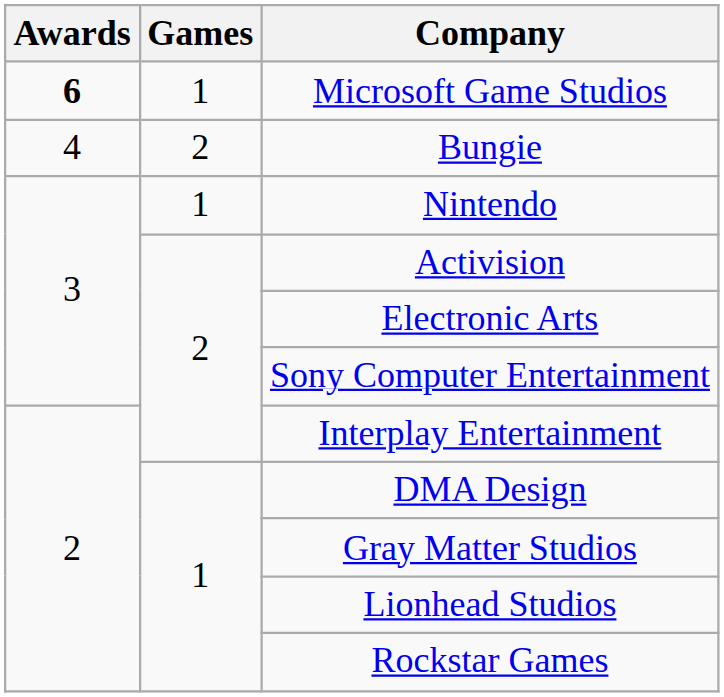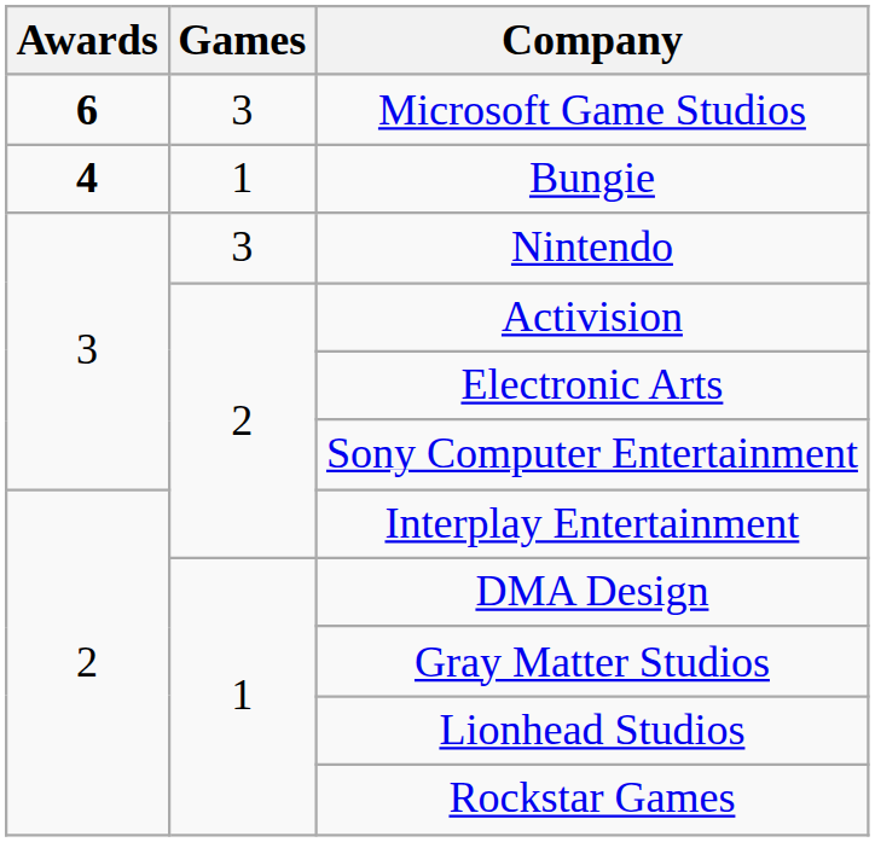 <table class="wikitable floatright" rowspan="2" style="text-align:center;" background: #f6e39c;>
 <tr>
 <th scope="col">Awards</th>
 <th scope="col">Games</th>
 <th scope="col">Company</th>
 </tr>
 <tr>
 <td><strong>6</strong></td>
-<td>1</td>
+<td>3</td>
 <td><a href='#'>Microsoft Game Studios</a></td>
 </tr>
 <tr>
-<td>4</td>
-<td>2</td>
+<td><strong>4</strong></td>
+<td>1</td>
 <td><a href='#'>Bungie</a></td>
 </tr>
 <tr>
 <td rowspan=4>3</td>
-<td>1</td>
+<td>3</td>
 <td><a href='#'>Nintendo</a></td>
 </tr>
 <tr>
 <td rowspan=4>2</td>
 <td><a href='#'>Activision</a></td>
 </tr>
 <tr>
 <td><a href='#'>Electronic Arts</a></td>
 </tr>
 <tr>
 <td><a href='#'>Sony Computer Entertainment</a></td>
 </tr>
 <tr>
 <td rowspan=5>2</td>
 <td><a href='#'>Interplay Entertainment</a></td>
 </tr>
 <tr>
 <td rowspan=4>1</td>
 <td><a href='#'>DMA Design</a></td>
 </tr>
 <tr>
 <td><a href='#'>Gray Matter Studios</a></td>
 </tr>
 <tr>
 <td><a href='#'>Lionhead Studios</a></td>
 </tr>
 <tr>
 <td><a href='#'>Rockstar Games</a></td>
 </tr>
 </table>
